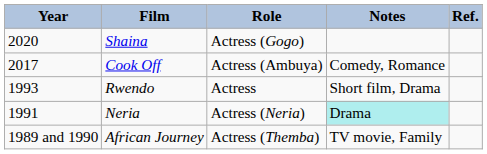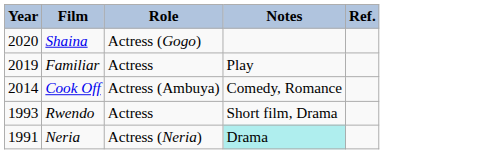 <table class="wikitable">
 <tr>
 <th style="background:#B0C4DE;">Year</th>
 <th style="background:#B0C4DE;">Film</th>
 <th style="background:#B0C4DE;">Role</th>
 <th style="background:#B0C4DE;">Notes</th>
 <th style="background:#B0C4DE;">Ref.</th>
 </tr>
 <tr>
 <td>2020</td>
 <td><em><a href='#'>Shaina</a></em></td>
 <td>Actress (<em>Gogo</em>)</td>
 <td></td>
 <td></td>
 </tr>
 <tr>
-<td>2017</td>
+<td>2019</td>
+<td><em>Familiar</em></td>
+<td>Actress</td>
+<td>Play</td>
+<td></td>
+</tr>
+<tr>
+<td>2014</td>
 <td><em><a href='#'>Cook Off</a></em></td>
 <td>Actress (Ambuya)</td>
 <td>Comedy, Romance</td>
 <td></td>
 </tr>
 <tr>
 <td>1993</td>
 <td><em>Rwendo</em></td>
 <td>Actress</td>
 <td>Short film, Drama</td>
 <td></td>
 </tr>
 <tr>
 <td>1991</td>
 <td><em>Neria</em></td>
 <td>Actress (<em>Neria</em>)</td>
 <td style="background: paleturquoise;">Drama</td>
 <td></td>
 </tr>
-<tr>
-<td>1989 and 1990</td>
-<td><em>African Journey</em></td>
-<td>Actress (<em>Themba</em>)</td>
-<td>TV movie, Family</td>
-<td></td>
-</tr>
 </table>
